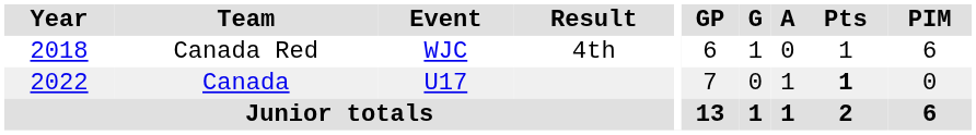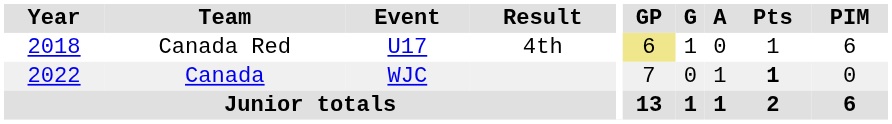 <table border="0" cellpadding="1" cellspacing="0" ID="Table3" style="text-align:center; width:40em">
 <tr bgcolor="#e0e0e0">
 <th>Year</th>
 <th>Team</th>
 <th>Event</th>
 <th>Result</th>
 <th rowspan="99" bgcolor="#ffffff"></th>
 <th>GP</th>
 <th>G</th>
 <th>A</th>
 <th>Pts</th>
 <th>PIM</th>
 </tr>
 <tr>
 <td><a href='#'>2018</a></td>
 <td>Canada Red</td>
-<td><a href='#'>WJC</a></td>
+<td><a href='#'>U17</a></td>
 <td>4th</td>
-<td>6</td>
+<td style="background: khaki;">6</td>
 <td>1</td>
 <td>0</td>
 <td>1</td>
 <td>6</td>
 </tr>
 <tr bgcolor="#f0f0f0">
 <td><a href='#'>2022</a></td>
 <td><a href='#'>Canada</a></td>
-<td><a href='#'>U17</a></td>
+<td><a href='#'>WJC</a></td>
 <td></td>
 <td>7</td>
 <td>0</td>
 <td>1</td>
 <td><strong>1</strong></td>
 <td>0</td>
 </tr>
 <tr bgcolor="#e0e0e0">
 <th colspan="4">Junior totals</th>
 <th>13</th>
 <th>1</th>
 <th>1</th>
 <th>2</th>
 <th>6</th>
 </tr>
 </table>
